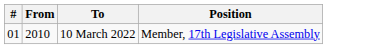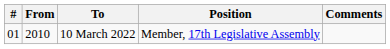 <table class="wikitable sortable">
 <tr>
 <th>#</th>
 <th>From</th>
 <th>To</th>
 <th>Position</th>
+<th>Comments</th>
 </tr>
 <tr>
 <td>01</td>
 <td>2010</td>
 <td>10 March 2022</td>
 <td>Member, <a href='#'>17th Legislative Assembly</a></td>
+<td></td>
 </tr>
 </table>
